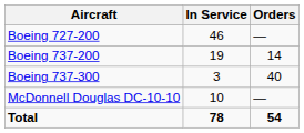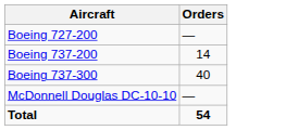 <table class="wikitable">
 <tr>
 <th>Aircraft</th>
-<th>In Service</th>
 <th>Orders</th>
 </tr>
 <tr>
 <td><a href='#'>Boeing 727-200</a></td>
-<td align=center>46</td>
 <td>—</td>
 </tr>
 <tr>
 <td><a href='#'>Boeing 737-200</a></td>
-<td align=center>19</td>
 <td align=center>14</td>
 </tr>
 <tr>
 <td><a href='#'>Boeing 737-300</a></td>
-<td align=center>3</td>
 <td align=center>40</td>
 </tr>
 <tr>
 <td><a href='#'>McDonnell Douglas DC-10-10</a></td>
-<td align=center>10</td>
 <td>—</td>
 </tr>
 <tr>
 <td><strong>Total</strong></td>
-<td align=center><strong>78</strong></td>
 <td align=center><strong>54</strong></td>
 </tr>
 </table>
